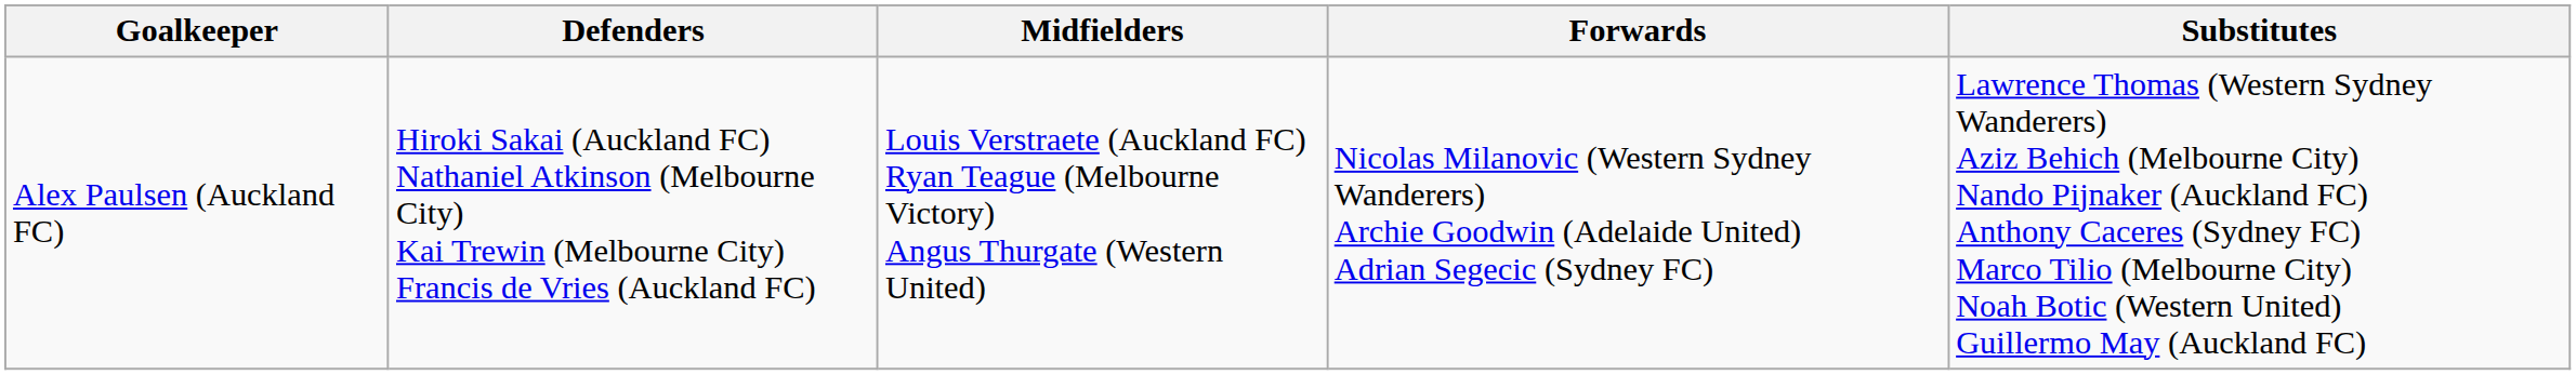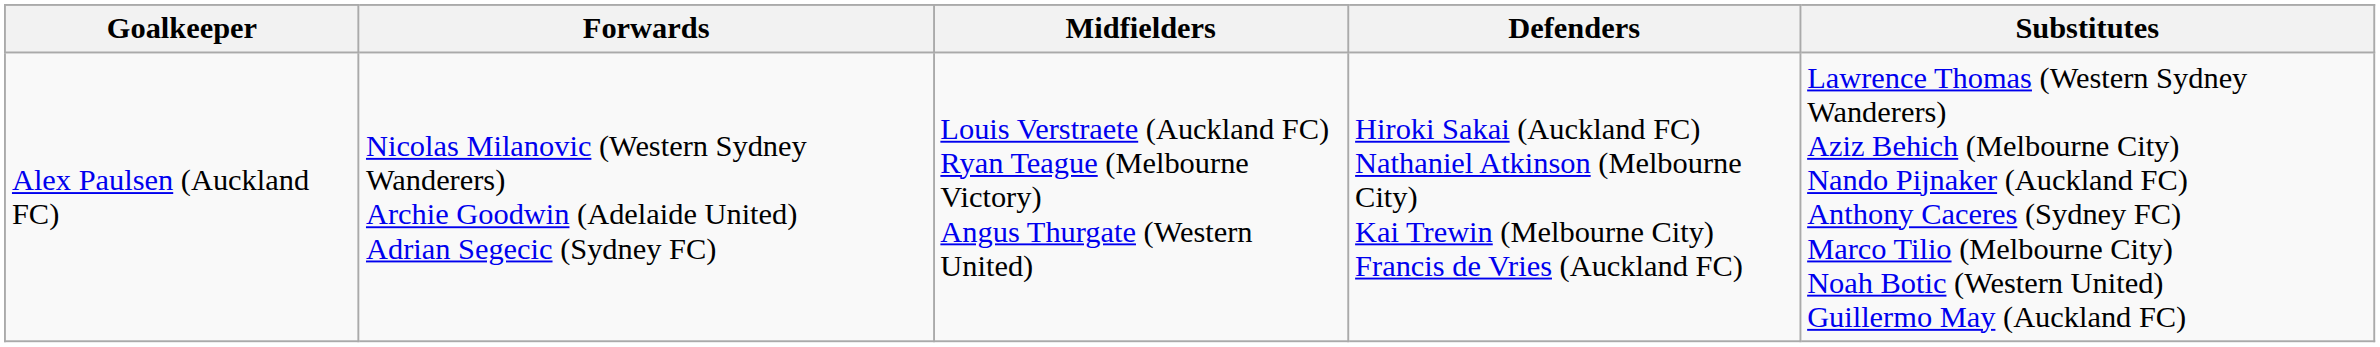 <table class="wikitable">
 <tr>
 <th>Goalkeeper</th>
+<th>Forwards</th>
+<th>Midfielders</th>
 <th>Defenders</th>
-<th>Midfielders</th>
-<th>Forwards</th>
 <th>Substitutes</th>
 </tr>
 <tr>
 <td> <a href='#'>Alex Paulsen</a> (Auckland FC)</td>
+<td> <a href='#'>Nicolas Milanovic</a> (Western Sydney Wanderers)<br> <a href='#'>Archie Goodwin</a> (Adelaide United)<br> <a href='#'>Adrian Segecic</a> (Sydney FC)</td>
+<td> <a href='#'>Louis Verstraete</a> (Auckland FC)<br> <a href='#'>Ryan Teague</a> (Melbourne Victory)<br> <a href='#'>Angus Thurgate</a> (Western United)</td>
 <td> <a href='#'>Hiroki Sakai</a> (Auckland FC)<br> <a href='#'>Nathaniel Atkinson</a> (Melbourne City)<br> <a href='#'>Kai Trewin</a> (Melbourne City)<br> <a href='#'>Francis de Vries</a> (Auckland FC)</td>
-<td> <a href='#'>Louis Verstraete</a> (Auckland FC)<br> <a href='#'>Ryan Teague</a> (Melbourne Victory)<br> <a href='#'>Angus Thurgate</a> (Western United)</td>
-<td> <a href='#'>Nicolas Milanovic</a> (Western Sydney Wanderers)<br> <a href='#'>Archie Goodwin</a> (Adelaide United)<br> <a href='#'>Adrian Segecic</a> (Sydney FC)</td>
 <td> <a href='#'>Lawrence Thomas</a> (Western Sydney Wanderers)<br> <a href='#'>Aziz Behich</a> (Melbourne City)<br> <a href='#'>Nando Pijnaker</a> (Auckland FC)<br> <a href='#'>Anthony Caceres</a> (Sydney FC)<br> <a href='#'>Marco Tilio</a> (Melbourne City)<br> <a href='#'>Noah Botic</a> (Western United)<br> <a href='#'>Guillermo May</a> (Auckland FC)</td>
 </tr>
 </table>
